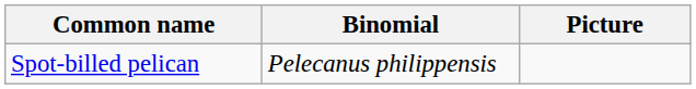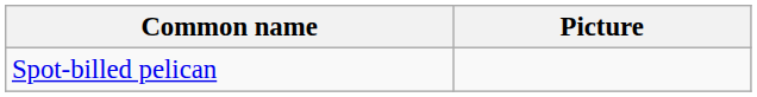 <table width=50% class="wikitable">
 <tr>
 <th width=30%>Common name</th>
-<th width=30%>Binomial</th>
 <th width=20%>Picture</th>
 </tr>
 <tr>
 <td><a href='#'>Spot-billed pelican</a></td>
-<td><em>Pelecanus philippensis</em></td>
 <td></td>
 </tr>
 </table>
